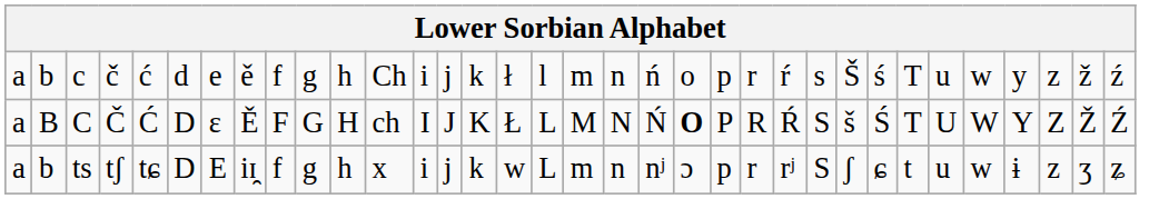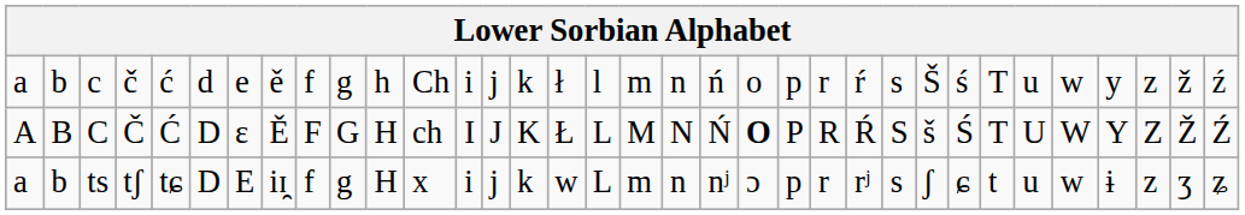 <table class="wikitable">
 <tr>
 <th colspan="37">Lower Sorbian Alphabet</th>
 </tr>
 <tr>
 <td>a</td>
 <td>b</td>
 <td>c</td>
 <td>č</td>
 <td>ć</td>
 <td>d</td>
 <td>e</td>
 <td>ě</td>
 <td>f</td>
 <td>g</td>
 <td>h</td>
 <td>Ch</td>
 <td>i</td>
 <td>j</td>
 <td>k</td>
 <td>ł</td>
 <td>l</td>
 <td>m</td>
 <td>n</td>
 <td>ń</td>
 <td>o</td>
 <td>p</td>
 <td>r</td>
 <td>ŕ</td>
 <td>s</td>
 <td>Š</td>
 <td>ś</td>
 <td>T</td>
 <td>u</td>
 <td>w</td>
 <td>y</td>
 <td>z</td>
 <td>ž</td>
 <td>ź</td>
 </tr>
 <tr>
-<td>a</td>
+<td>A</td>
 <td>B</td>
 <td>C</td>
 <td>Č</td>
 <td>Ć</td>
 <td>D</td>
 <td>ɛ</td>
 <td>Ě</td>
 <td>F</td>
 <td>G</td>
 <td>H</td>
 <td>ch</td>
 <td>I</td>
 <td>J</td>
 <td>K</td>
 <td>Ł</td>
 <td>L</td>
 <td>M</td>
 <td>N</td>
 <td>Ń</td>
 <td><strong>O</strong></td>
 <td>P</td>
 <td>R</td>
 <td>Ŕ</td>
 <td>S</td>
 <td>š</td>
 <td>Ś</td>
 <td>T</td>
 <td>U</td>
 <td>W</td>
 <td>Y</td>
 <td>Z</td>
 <td>Ž</td>
 <td>Ź</td>
 </tr>
 <tr>
 <td>a</td>
 <td>b</td>
 <td>ts</td>
 <td>tʃ</td>
 <td>tɕ</td>
 <td>D</td>
 <td>E</td>
 <td>iɪ̯</td>
 <td>f</td>
 <td>g</td>
-<td>h</td>
+<td>H</td>
 <td>x</td>
 <td>i</td>
 <td>j</td>
 <td>k</td>
 <td>w</td>
 <td>L</td>
 <td>m</td>
 <td>n</td>
 <td>nʲ</td>
 <td>ɔ</td>
 <td>p</td>
 <td>r</td>
 <td>rʲ</td>
-<td>S</td>
+<td>s</td>
 <td>ʃ</td>
 <td>ɕ</td>
 <td>t</td>
 <td>u</td>
 <td>w</td>
 <td>ɨ</td>
 <td>z</td>
 <td>ʒ</td>
 <td>ʑ</td>
 </tr>
 </table>
